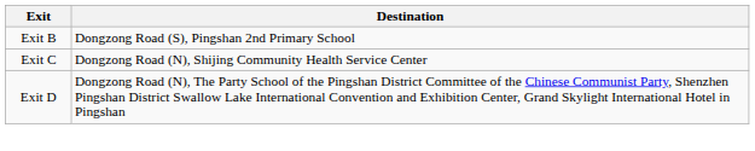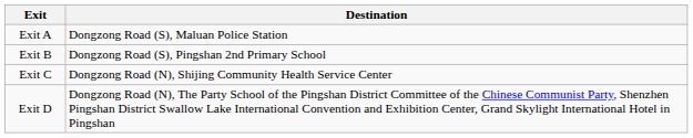 <table class="wikitable">
 <tr>
 <th style="width:70px">Exit</th>
 <th>Destination</th>
+</tr>
+<tr>
+<td align=center>Exit A</td>
+<td>Dongzong Road (S), Maluan Police Station</td>
 </tr>
 <tr>
 <td align=center>Exit B</td>
 <td>Dongzong Road (S), Pingshan 2nd Primary School</td>
 </tr>
 <tr>
 <td align=center>Exit C</td>
 <td>Dongzong Road (N), Shijing Community Health Service Center</td>
 </tr>
 <tr>
 <td align=center>Exit D</td>
 <td>Dongzong Road (N), The Party School of the Pingshan District Committee of the <a href='#'>Chinese Communist Party</a>, Shenzhen Pingshan District Swallow Lake International Convention and Exhibition Center, Grand Skylight International Hotel in Pingshan</td>
 </tr>
 </table>
